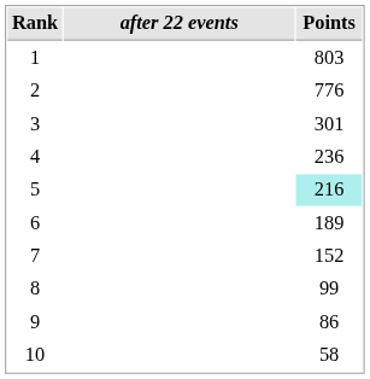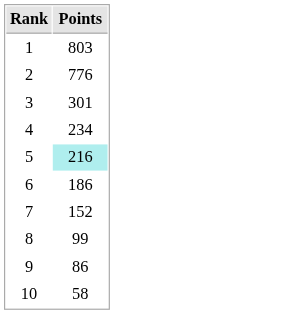 <table cellspacing="1" cellpadding="3" style="border:1px solid #AAAAAA;font-size:86%">
 <tr bgcolor="#E4E4E4">
 <th style="border-bottom:1px solid #AAAAAA" width=10>Rank</th>
-<th style="border-bottom:1px solid #AAAAAA" width=155><em>after 22 events</em></th>
 <th style="border-bottom:1px solid #AAAAAA" width=40>Points</th>
 </tr>
 <tr>
 <td align=center>1</td>
-<td></td>
 <td align=center>803</td>
 </tr>
 <tr>
 <td align=center>2</td>
-<td></td>
 <td align=center>776</td>
 </tr>
 <tr>
 <td align=center>3</td>
-<td></td>
 <td align=center>301</td>
 </tr>
 <tr>
 <td align=center>4</td>
-<td></td>
-<td align=center>236</td>
+<td align=center>234</td>
 </tr>
 <tr>
 <td align=center>5</td>
-<td></td>
 <td align=center style="background: paleturquoise;">216</td>
 </tr>
 <tr>
 <td align=center>6</td>
-<td></td>
-<td align=center>189</td>
+<td align=center>186</td>
 </tr>
 <tr>
 <td align=center>7</td>
-<td></td>
 <td align=center>152</td>
 </tr>
 <tr>
 <td align=center>8</td>
-<td></td>
 <td align=center>99</td>
 </tr>
 <tr>
 <td align=center>9</td>
-<td></td>
 <td align=center>86</td>
 </tr>
 <tr>
 <td align=center>10</td>
-<td></td>
 <td align=center>58</td>
 </tr>
 </table>
